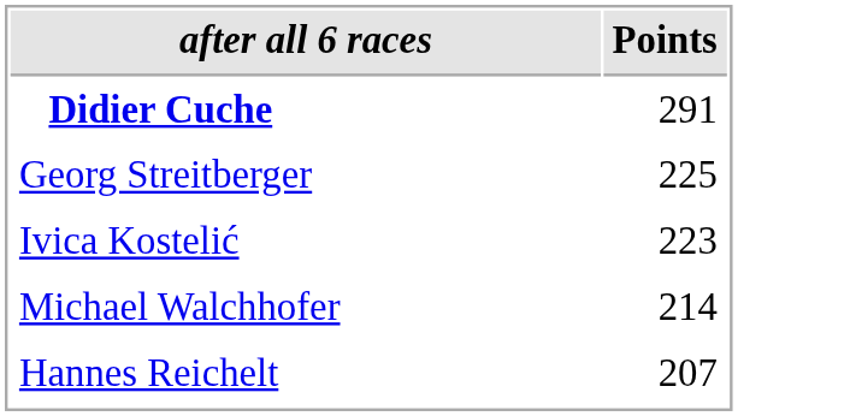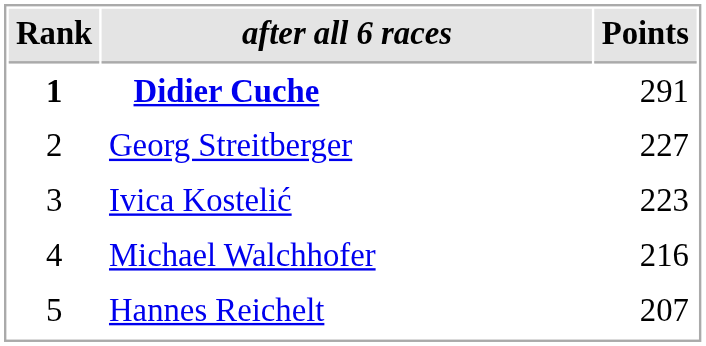 <table cellspacing="1" cellpadding="3" style="border:1px solid #AAAAAA;font-size:86%">
 <tr bgcolor="#E4E4E4">
+<th style="border-bottom:1px solid #AAAAAA" width=10>Rank</th>
 <th style="border-bottom:1px solid #AAAAAA" width=200><strong><em>after all 6 races</em></strong></th>
 <th style="border-bottom:1px solid #AAAAAA" width=20>Points</th>
 </tr>
 <tr>
+<td align="center"><strong>1</strong></td>
 <td>   <strong><a href='#'>Didier Cuche</a> </strong></td>
 <td align="right">291</td>
 </tr>
 <tr>
+<td align="center">2</td>
 <td> <a href='#'>Georg Streitberger</a></td>
-<td align="right">225</td>
+<td align="right">227</td>
 </tr>
 <tr>
+<td align="center">3</td>
 <td> <a href='#'>Ivica Kostelić</a></td>
 <td align="right">223</td>
 </tr>
 <tr>
+<td align="center">4</td>
 <td> <a href='#'>Michael Walchhofer</a></td>
-<td align="right">214</td>
+<td align="right">216</td>
 </tr>
 <tr>
+<td align="center">5</td>
 <td> <a href='#'>Hannes Reichelt</a></td>
 <td align="right">207</td>
 </tr>
 </table>
